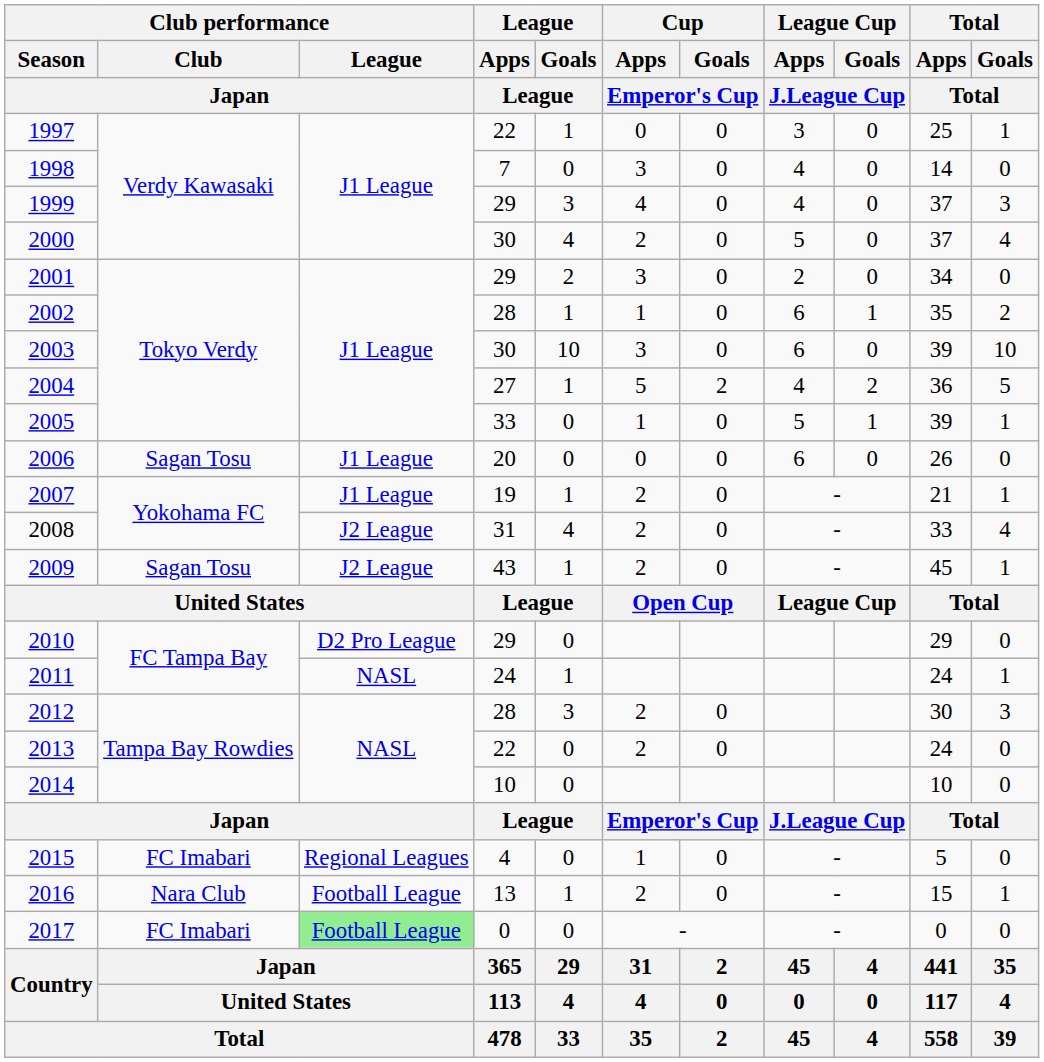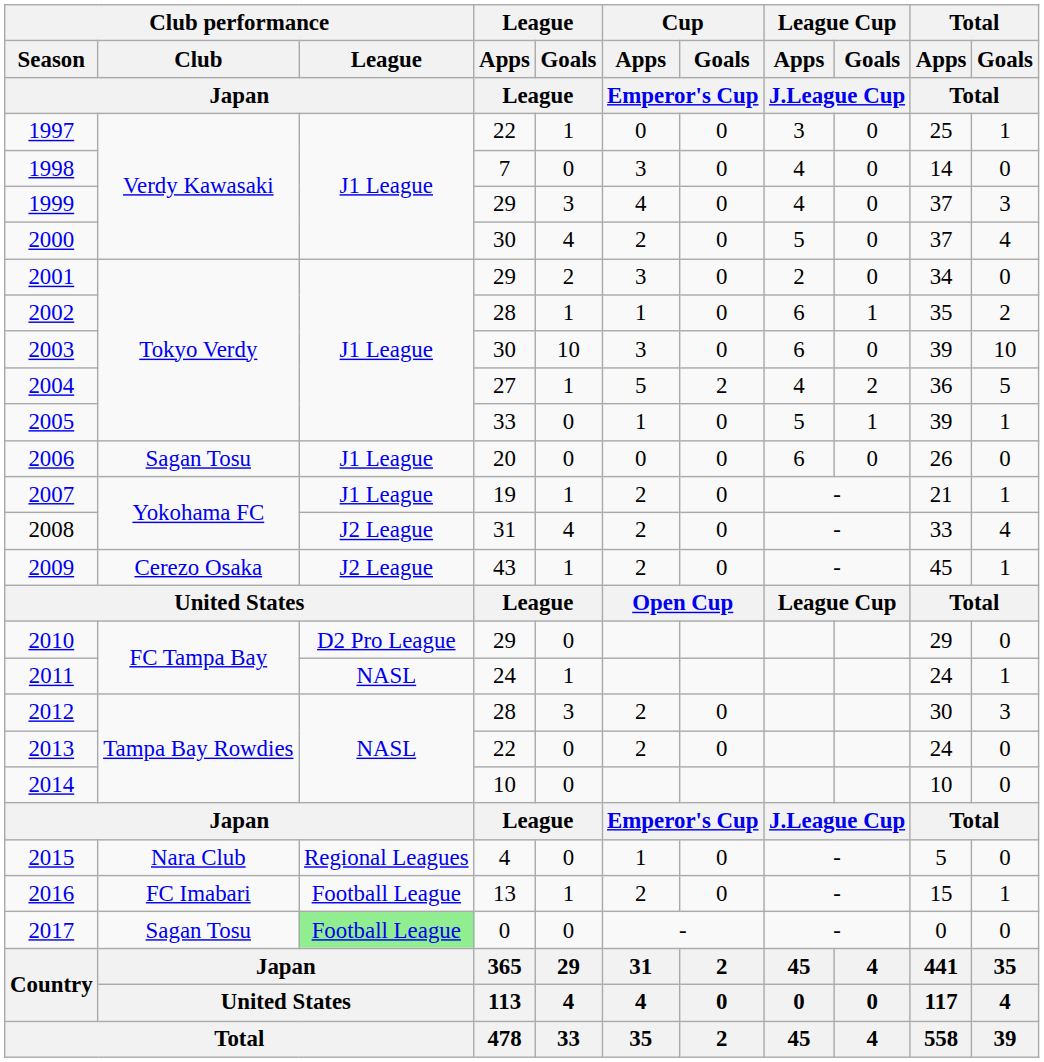 <table class="wikitable" style="text-align:center;">
 <tr>
 <th colspan=3>Club performance</th>
 <th colspan=2>League</th>
 <th colspan=2>Cup</th>
 <th colspan=2>League Cup</th>
 <th colspan=2>Total</th>
 </tr>
 <tr>
 <th>Season</th>
 <th>Club</th>
 <th>League</th>
 <th>Apps</th>
 <th>Goals</th>
 <th>Apps</th>
 <th>Goals</th>
 <th>Apps</th>
 <th>Goals</th>
 <th>Apps</th>
 <th>Goals</th>
 </tr>
 <tr>
 <th colspan=3>Japan</th>
 <th colspan=2>League</th>
 <th colspan=2><a href='#'>Emperor's Cup</a></th>
 <th colspan=2><a href='#'>J.League Cup</a></th>
 <th colspan=2>Total</th>
 </tr>
 <tr>
 <td><a href='#'>1997</a></td>
 <td rowspan="4"><a href='#'>Verdy Kawasaki</a></td>
 <td rowspan="4"><a href='#'>J1 League</a></td>
 <td>22</td>
 <td>1</td>
 <td>0</td>
 <td>0</td>
 <td>3</td>
 <td>0</td>
 <td>25</td>
 <td>1</td>
 </tr>
 <tr>
 <td><a href='#'>1998</a></td>
 <td>7</td>
 <td>0</td>
 <td>3</td>
 <td>0</td>
 <td>4</td>
 <td>0</td>
 <td>14</td>
 <td>0</td>
 </tr>
 <tr>
 <td><a href='#'>1999</a></td>
 <td>29</td>
 <td>3</td>
 <td>4</td>
 <td>0</td>
 <td>4</td>
 <td>0</td>
 <td>37</td>
 <td>3</td>
 </tr>
 <tr>
 <td><a href='#'>2000</a></td>
 <td>30</td>
 <td>4</td>
 <td>2</td>
 <td>0</td>
 <td>5</td>
 <td>0</td>
 <td>37</td>
 <td>4</td>
 </tr>
 <tr>
 <td><a href='#'>2001</a></td>
 <td rowspan="5"><a href='#'>Tokyo Verdy</a></td>
 <td rowspan="5"><a href='#'>J1 League</a></td>
 <td>29</td>
 <td>2</td>
 <td>3</td>
 <td>0</td>
 <td>2</td>
 <td>0</td>
 <td>34</td>
 <td>0</td>
 </tr>
 <tr>
 <td><a href='#'>2002</a></td>
 <td>28</td>
 <td>1</td>
 <td>1</td>
 <td>0</td>
 <td>6</td>
 <td>1</td>
 <td>35</td>
 <td>2</td>
 </tr>
 <tr>
 <td><a href='#'>2003</a></td>
 <td>30</td>
 <td>10</td>
 <td>3</td>
 <td>0</td>
 <td>6</td>
 <td>0</td>
 <td>39</td>
 <td>10</td>
 </tr>
 <tr>
 <td><a href='#'>2004</a></td>
 <td>27</td>
 <td>1</td>
 <td>5</td>
 <td>2</td>
 <td>4</td>
 <td>2</td>
 <td>36</td>
 <td>5</td>
 </tr>
 <tr>
 <td><a href='#'>2005</a></td>
 <td>33</td>
 <td>0</td>
 <td>1</td>
 <td>0</td>
 <td>5</td>
 <td>1</td>
 <td>39</td>
 <td>1</td>
 </tr>
 <tr>
 <td><a href='#'>2006</a></td>
 <td><a href='#'>Sagan Tosu</a></td>
 <td><a href='#'>J1 League</a></td>
 <td>20</td>
 <td>0</td>
 <td>0</td>
 <td>0</td>
 <td>6</td>
 <td>0</td>
 <td>26</td>
 <td>0</td>
 </tr>
 <tr>
 <td><a href='#'>2007</a></td>
 <td rowspan="2"><a href='#'>Yokohama FC</a></td>
 <td><a href='#'>J1 League</a></td>
 <td>19</td>
 <td>1</td>
 <td>2</td>
 <td>0</td>
 <td colspan="2">-</td>
 <td>21</td>
 <td>1</td>
 </tr>
 <tr>
 <td>2008</td>
 <td><a href='#'>J2 League</a></td>
 <td>31</td>
 <td>4</td>
 <td>2</td>
 <td>0</td>
 <td colspan="2">-</td>
 <td>33</td>
 <td>4</td>
 </tr>
 <tr>
 <td><a href='#'>2009</a></td>
-<td><a href='#'>Sagan Tosu</a></td>
+<td><a href='#'>Cerezo Osaka</a></td>
 <td><a href='#'>J2 League</a></td>
 <td>43</td>
 <td>1</td>
 <td>2</td>
 <td>0</td>
 <td colspan="2">-</td>
 <td>45</td>
 <td>1</td>
 </tr>
 <tr>
 <th colspan=3>United States</th>
 <th colspan=2>League</th>
 <th colspan=2><a href='#'>Open Cup</a></th>
 <th colspan=2>League Cup</th>
 <th colspan=2>Total</th>
 </tr>
 <tr>
 <td><a href='#'>2010</a></td>
 <td rowspan="2"><a href='#'>FC Tampa Bay</a></td>
 <td><a href='#'>D2 Pro League</a></td>
 <td>29</td>
 <td>0</td>
 <td></td>
 <td></td>
 <td></td>
 <td></td>
 <td>29</td>
 <td>0</td>
 </tr>
 <tr>
 <td><a href='#'>2011</a></td>
 <td><a href='#'>NASL</a></td>
 <td>24</td>
 <td>1</td>
 <td></td>
 <td></td>
 <td></td>
 <td></td>
 <td>24</td>
 <td>1</td>
 </tr>
 <tr>
 <td><a href='#'>2012</a></td>
 <td rowspan="3"><a href='#'>Tampa Bay Rowdies</a></td>
 <td rowspan="3"><a href='#'>NASL</a></td>
 <td>28</td>
 <td>3</td>
 <td>2</td>
 <td>0</td>
 <td></td>
 <td></td>
 <td>30</td>
 <td>3</td>
 </tr>
 <tr>
 <td><a href='#'>2013</a></td>
 <td>22</td>
 <td>0</td>
 <td>2</td>
 <td>0</td>
 <td></td>
 <td></td>
 <td>24</td>
 <td>0</td>
 </tr>
 <tr>
 <td><a href='#'>2014</a></td>
 <td>10</td>
 <td>0</td>
 <td></td>
 <td></td>
 <td></td>
 <td></td>
 <td>10</td>
 <td>0</td>
 </tr>
 <tr>
 <th colspan=3>Japan</th>
 <th colspan=2>League</th>
 <th colspan=2><a href='#'>Emperor's Cup</a></th>
 <th colspan=2><a href='#'>J.League Cup</a></th>
 <th colspan=2>Total</th>
 </tr>
 <tr>
 <td><a href='#'>2015</a></td>
-<td><a href='#'>FC Imabari</a></td>
+<td><a href='#'>Nara Club</a></td>
 <td><a href='#'>Regional Leagues</a></td>
 <td>4</td>
 <td>0</td>
 <td>1</td>
 <td>0</td>
 <td colspan="2">-</td>
 <td>5</td>
 <td>0</td>
 </tr>
 <tr>
 <td><a href='#'>2016</a></td>
-<td><a href='#'>Nara Club</a></td>
+<td><a href='#'>FC Imabari</a></td>
 <td><a href='#'>Football League</a></td>
 <td>13</td>
 <td>1</td>
 <td>2</td>
 <td>0</td>
 <td colspan="2">-</td>
 <td>15</td>
 <td>1</td>
 </tr>
 <tr>
 <td><a href='#'>2017</a></td>
-<td><a href='#'>FC Imabari</a></td>
+<td><a href='#'>Sagan Tosu</a></td>
 <td style="background: lightgreen;"><a href='#'>Football League</a></td>
 <td>0</td>
 <td>0</td>
 <td colspan="2">-</td>
 <td colspan="2">-</td>
 <td>0</td>
 <td>0</td>
 </tr>
 <tr>
 <th rowspan=2>Country</th>
 <th colspan=2>Japan</th>
 <th>365</th>
 <th>29</th>
 <th>31</th>
 <th>2</th>
 <th>45</th>
 <th>4</th>
 <th>441</th>
 <th>35</th>
 </tr>
 <tr>
 <th colspan=2>United States</th>
 <th>113</th>
 <th>4</th>
 <th>4</th>
 <th>0</th>
 <th>0</th>
 <th>0</th>
 <th>117</th>
 <th>4</th>
 </tr>
 <tr>
 <th colspan=3>Total</th>
 <th>478</th>
 <th>33</th>
 <th>35</th>
 <th>2</th>
 <th>45</th>
 <th>4</th>
 <th>558</th>
 <th>39</th>
 </tr>
 </table>
